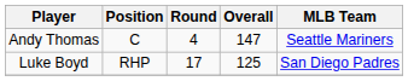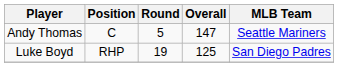 <table class="wikitable" style="text-align:center;">
 <tr>
 <th>Player</th>
 <th>Position</th>
 <th>Round</th>
 <th>Overall</th>
 <th>MLB Team</th>
 </tr>
 <tr>
 <td>Andy Thomas</td>
 <td>C</td>
-<td>4</td>
+<td>5</td>
 <td>147</td>
 <td><a href='#'>Seattle Mariners</a></td>
 </tr>
 <tr>
 <td>Luke Boyd</td>
 <td>RHP</td>
-<td>17</td>
+<td>19</td>
 <td>125</td>
 <td><a href='#'>San Diego Padres</a></td>
 </tr>
 <tr>
 </tr>
 </table>
